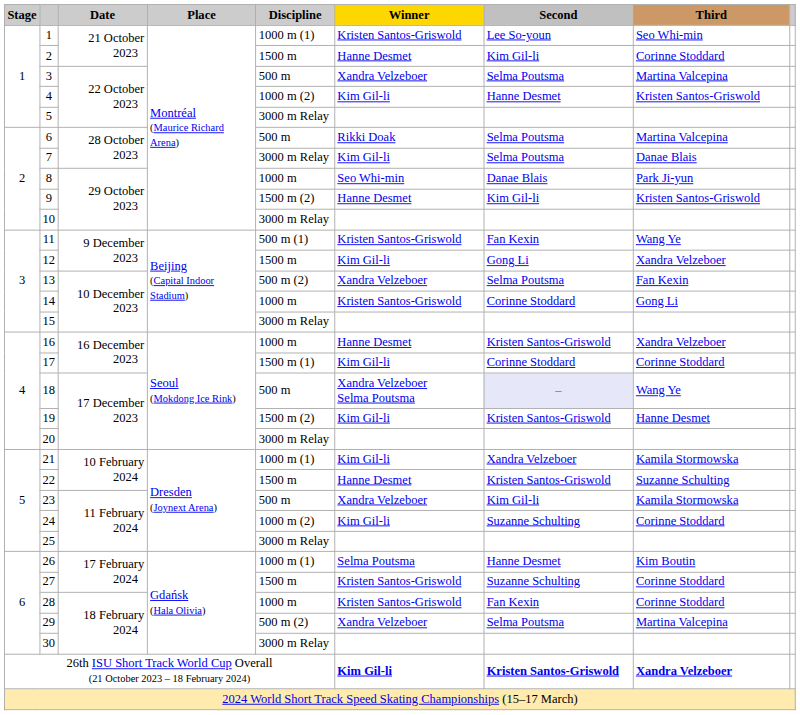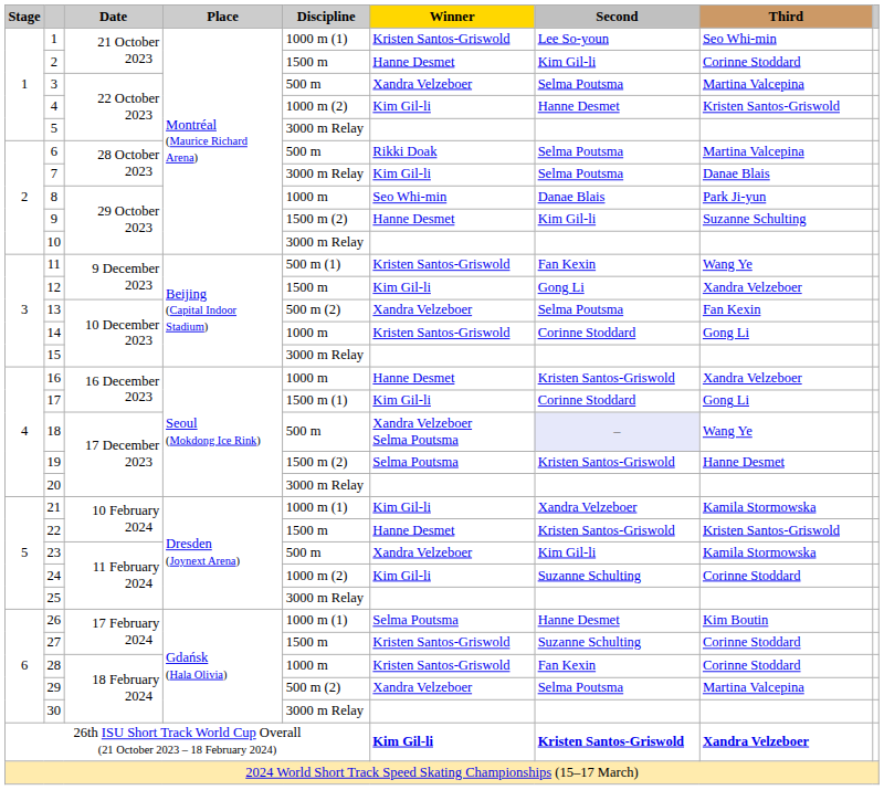 <table class="wikitable plainrowheaders" style="background:#fff; font-size:86%; line-height:16px; border:grey solid 1px; border-collapse:collapse;">
 <tr>
 <th scope="col" style="background:#ccc; width=10 px;">Stage</th>
 <th scope="col" style="background:#ccc; width=10 px;"></th>
 <th scope="col" style="background:#ccc; width:140px;">Date</th>
 <th scope="col" style="background:#ccc; width:200px;">Place</th>
 <th scope="col" style="background:#ccc; width:110px;">Discipline</th>
 <th scope="col" style="background:gold; width:300px;">Winner</th>
 <th scope="col" style="background:silver; width:300px;">Second</th>
 <th scope="col" style="background:#c96; width:300px;">Third</th>
 <th scope="col" style="background:#ccc; width=10 px;"></th>
 </tr>
 <tr>
 <td rowspan="5" align="center">1</td>
 <td align="center">1</td>
 <td rowspan="2" align="right">21 October 2023  </td>
 <td rowspan="10"> <a href='#'>Montréal</a><br><small>(<a href='#'>Maurice Richard Arena</a>)</small></td>
 <td>1000 m (1)</td>
 <td> <a href='#'>Kristen Santos-Griswold</a></td>
 <td> <a href='#'>Lee So-youn</a></td>
 <td> <a href='#'>Seo Whi-min</a></td>
 <td></td>
 </tr>
 <tr>
 <td align="center">2</td>
 <td>1500 m</td>
 <td> <a href='#'>Hanne Desmet</a></td>
 <td> <a href='#'>Kim Gil-li</a></td>
 <td> <a href='#'>Corinne Stoddard</a></td>
 <td></td>
 </tr>
 <tr>
 <td align="center">3</td>
 <td rowspan="3" align="right">22 October 2023  </td>
 <td>500 m</td>
 <td> <a href='#'>Xandra Velzeboer</a></td>
 <td> <a href='#'>Selma Poutsma</a></td>
 <td> <a href='#'>Martina Valcepina</a></td>
 <td></td>
 </tr>
 <tr>
 <td align="center">4</td>
 <td>1000 m (2)</td>
 <td> <a href='#'>Kim Gil-li</a></td>
 <td> <a href='#'>Hanne Desmet</a></td>
 <td> <a href='#'>Kristen Santos-Griswold</a></td>
 <td></td>
 </tr>
 <tr>
 <td align="center">5</td>
 <td>3000 m Relay</td>
 <td></td>
 <td></td>
 <td></td>
 <td></td>
 </tr>
 <tr>
 <td rowspan="5" align="center">2</td>
 <td align="center">6</td>
 <td rowspan="2" align="right">28 October 2023  </td>
 <td>500 m</td>
 <td> <a href='#'>Rikki Doak</a></td>
 <td> <a href='#'>Selma Poutsma</a></td>
 <td> <a href='#'>Martina Valcepina</a></td>
 <td></td>
 </tr>
 <tr>
 <td align="center">7</td>
 <td>3000 m Relay</td>
 <td> <a href='#'>Kim Gil-li</a></td>
 <td> <a href='#'>Selma Poutsma</a></td>
 <td> <a href='#'>Danae Blais</a></td>
 <td></td>
 </tr>
 <tr>
 <td align="center">8</td>
 <td rowspan="3" align="right">29 October 2023  </td>
 <td>1000 m</td>
 <td> <a href='#'>Seo Whi-min</a></td>
 <td> <a href='#'>Danae Blais</a></td>
 <td> <a href='#'>Park Ji-yun</a></td>
 <td></td>
 </tr>
 <tr>
 <td align="center">9</td>
 <td>1500 m (2)</td>
 <td> <a href='#'>Hanne Desmet</a></td>
 <td> <a href='#'>Kim Gil-li</a></td>
-<td> <a href='#'>Kristen Santos-Griswold</a></td>
+<td> <a href='#'>Suzanne Schulting</a></td>
 <td></td>
 </tr>
 <tr>
 <td align="center">10</td>
 <td>3000 m Relay</td>
 <td></td>
 <td></td>
 <td></td>
 <td></td>
 </tr>
 <tr>
 <td rowspan="5" align="center">3</td>
 <td align="center">11</td>
 <td rowspan="2" align="right">9 December 2023  </td>
 <td rowspan="5"> <a href='#'>Beijing</a><br><small>(<a href='#'>Capital Indoor Stadium</a>)</small></td>
 <td>500 m (1)</td>
 <td> <a href='#'>Kristen Santos-Griswold</a></td>
 <td> <a href='#'>Fan Kexin</a></td>
 <td> <a href='#'>Wang Ye</a></td>
 <td></td>
 </tr>
 <tr>
 <td align="center">12</td>
 <td>1500 m</td>
 <td> <a href='#'>Kim Gil-li</a></td>
 <td> <a href='#'>Gong Li</a></td>
 <td> <a href='#'>Xandra Velzeboer</a></td>
 <td></td>
 </tr>
 <tr>
 <td align="center">13</td>
 <td rowspan="3" align="right">10 December 2023  </td>
 <td>500 m (2)</td>
 <td> <a href='#'>Xandra Velzeboer</a></td>
 <td> <a href='#'>Selma Poutsma</a></td>
 <td> <a href='#'>Fan Kexin</a></td>
 <td></td>
 </tr>
 <tr>
 <td align="center">14</td>
 <td>1000 m</td>
 <td> <a href='#'>Kristen Santos-Griswold</a></td>
 <td> <a href='#'>Corinne Stoddard</a></td>
 <td> <a href='#'>Gong Li</a></td>
 <td></td>
 </tr>
 <tr>
 <td align="center">15</td>
 <td>3000 m Relay</td>
 <td></td>
 <td></td>
 <td></td>
 <td></td>
 </tr>
 <tr>
 <td rowspan="5" align="center">4</td>
 <td align="center">16</td>
 <td rowspan="2" align="right">16 December 2023  </td>
 <td rowspan="5"> <a href='#'>Seoul</a><br><small>(<a href='#'>Mokdong Ice Rink</a>)</small></td>
 <td>1000 m</td>
 <td> <a href='#'>Hanne Desmet</a></td>
 <td> <a href='#'>Kristen Santos-Griswold</a></td>
 <td> <a href='#'>Xandra Velzeboer</a></td>
 <td></td>
 </tr>
 <tr>
 <td align="center">17</td>
 <td>1500 m (1)</td>
 <td> <a href='#'>Kim Gil-li</a></td>
 <td> <a href='#'>Corinne Stoddard</a></td>
-<td> <a href='#'>Corinne Stoddard</a></td>
+<td> <a href='#'>Gong Li</a></td>
 <td></td>
 </tr>
 <tr>
 <td align="center">18</td>
 <td rowspan="3" align="right">17 December 2023  </td>
 <td>500 m</td>
 <td> <a href='#'>Xandra Velzeboer</a><br> <a href='#'>Selma Poutsma</a></td>
 <td bgcolor="E6E8FA" align=center style=color:#696969>–</td>
 <td> <a href='#'>Wang Ye</a></td>
 <td></td>
 </tr>
 <tr>
 <td align="center">19</td>
 <td>1500 m (2)</td>
-<td> <a href='#'>Kim Gil-li</a></td>
+<td> <a href='#'>Selma Poutsma</a></td>
 <td> <a href='#'>Kristen Santos-Griswold</a></td>
 <td> <a href='#'>Hanne Desmet</a></td>
 <td></td>
 </tr>
 <tr>
 <td align="center">20</td>
 <td>3000 m Relay</td>
 <td></td>
 <td></td>
 <td></td>
 <td></td>
 </tr>
 <tr>
 <td rowspan="5" align="center">5</td>
 <td align="center">21</td>
 <td rowspan="2" align="right">10 February 2024  </td>
 <td rowspan="5"> <a href='#'>Dresden</a><br><small>(<a href='#'>Joynext Arena</a>)</small></td>
 <td>1000 m (1)</td>
 <td> <a href='#'>Kim Gil-li</a></td>
 <td> <a href='#'>Xandra Velzeboer</a></td>
 <td> <a href='#'>Kamila Stormowska</a></td>
 <td></td>
 </tr>
 <tr>
 <td align="center">22</td>
 <td>1500 m</td>
 <td> <a href='#'>Hanne Desmet</a></td>
 <td> <a href='#'>Kristen Santos-Griswold</a></td>
-<td> <a href='#'>Suzanne Schulting</a></td>
+<td> <a href='#'>Kristen Santos-Griswold</a></td>
 <td></td>
 </tr>
 <tr>
 <td align="center">23</td>
 <td rowspan="3" align="right">11 February 2024  </td>
 <td>500 m</td>
 <td> <a href='#'>Xandra Velzeboer</a></td>
 <td> <a href='#'>Kim Gil-li</a></td>
 <td> <a href='#'>Kamila Stormowska</a></td>
 <td></td>
 </tr>
 <tr>
 <td align="center">24</td>
 <td>1000 m (2)</td>
 <td> <a href='#'>Kim Gil-li</a></td>
 <td> <a href='#'>Suzanne Schulting</a></td>
 <td> <a href='#'>Corinne Stoddard</a></td>
 <td></td>
 </tr>
 <tr>
 <td align="center">25</td>
 <td>3000 m Relay</td>
 <td></td>
 <td></td>
 <td></td>
 <td></td>
 </tr>
 <tr>
 <td rowspan="5" align="center">6</td>
 <td align="center">26</td>
 <td rowspan="2" align="right">17 February 2024  </td>
 <td rowspan="5"> <a href='#'>Gdańsk</a><br><small>(<a href='#'>Hala Olivia</a>)</small></td>
 <td>1000 m (1)</td>
 <td> <a href='#'>Selma Poutsma</a></td>
 <td> <a href='#'>Hanne Desmet</a></td>
 <td> <a href='#'>Kim Boutin</a></td>
 <td></td>
 </tr>
 <tr>
 <td align="center">27</td>
 <td>1500 m</td>
 <td> <a href='#'>Kristen Santos-Griswold</a></td>
 <td> <a href='#'>Suzanne Schulting</a></td>
 <td> <a href='#'>Corinne Stoddard</a></td>
 <td></td>
 </tr>
 <tr>
 <td align="center">28</td>
 <td rowspan="3" align="right">18 February 2024  </td>
 <td>1000 m</td>
 <td> <a href='#'>Kristen Santos-Griswold</a></td>
 <td> <a href='#'>Fan Kexin</a></td>
 <td> <a href='#'>Corinne Stoddard</a></td>
 <td></td>
 </tr>
 <tr>
 <td align="center">29</td>
 <td>500 m (2)</td>
 <td> <a href='#'>Xandra Velzeboer</a></td>
 <td> <a href='#'>Selma Poutsma</a></td>
 <td> <a href='#'>Martina Valcepina</a></td>
 <td></td>
 </tr>
 <tr>
 <td align="center">30</td>
 <td>3000 m Relay</td>
 <td></td>
 <td></td>
 <td></td>
 <td></td>
 </tr>
 <tr>
 <td colspan="5" align="center">26th <a href='#'>ISU Short Track World Cup</a> Overall<br><small>(21 October 2023 – 18 February 2024)</small></td>
 <td> <strong><a href='#'>Kim Gil-li</a></strong></td>
 <td> <strong><a href='#'>Kristen Santos-Griswold</a></strong></td>
 <td> <strong><a href='#'>Xandra Velzeboer</a></strong></td>
 <td></td>
 </tr>
 <tr style="background:#FFEBAD">
 <td align=center colspan=9><a href='#'>2024 World Short Track Speed Skating Championships</a> (15–17 March)</td>
 </tr>
 </table>
